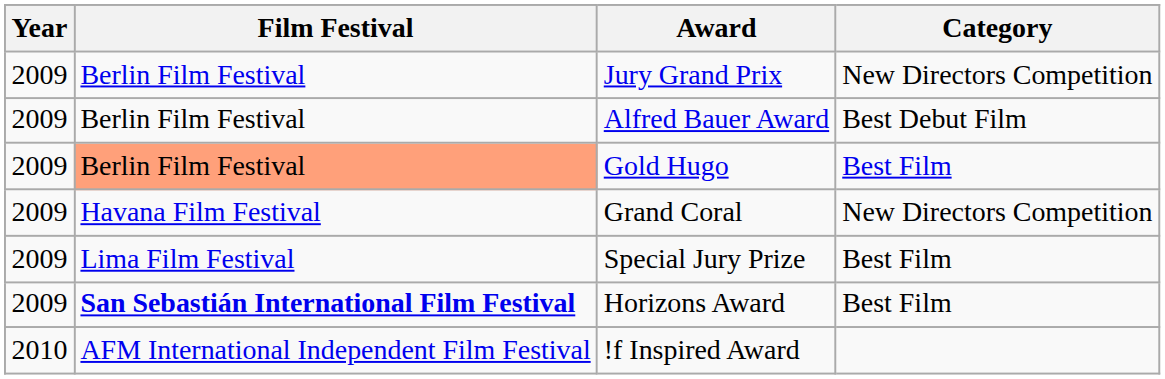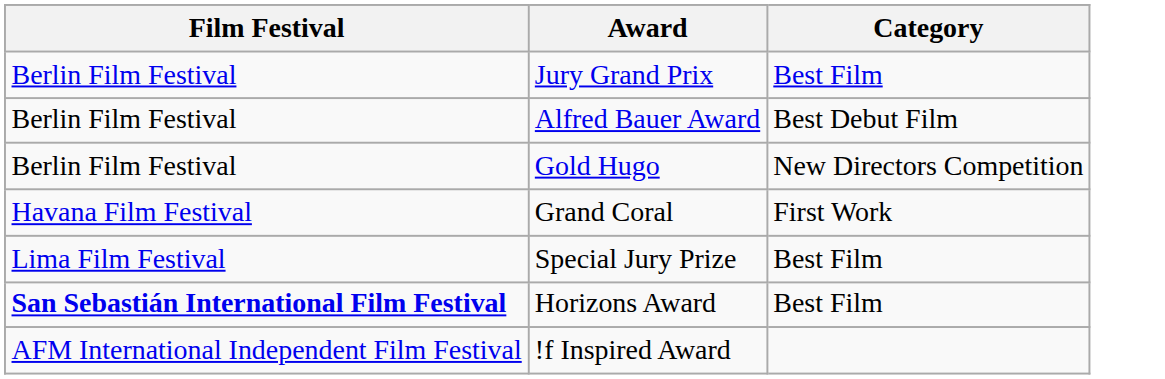 <table class="wikitable" style="font-size:90%;">
 <tr>
-<th>Year</th>
 <th>Film Festival</th>
 <th>Award</th>
 <th>Category</th>
 </tr>
 <tr>
-<td>2009</td>
 <td><a href='#'>Berlin Film Festival</a></td>
 <td><a href='#'>Jury Grand Prix</a></td>
-<td>New Directors Competition</td>
+<td><a href='#'>Best Film</a></td>
 </tr>
 <tr>
-<td>2009</td>
 <td>Berlin Film Festival</td>
 <td><a href='#'>Alfred Bauer Award</a></td>
 <td>Best Debut Film</td>
 </tr>
 <tr>
-<td>2009</td>
-<td style="background: lightsalmon;">Berlin Film Festival</td>
+<td>Berlin Film Festival</td>
 <td><a href='#'>Gold Hugo</a></td>
-<td><a href='#'>Best Film</a></td>
-</tr>
-<tr>
-<td>2009</td>
-<td><a href='#'>Havana Film Festival</a></td>
-<td>Grand Coral</td>
 <td>New Directors Competition</td>
 </tr>
 <tr>
-<td>2009</td>
+<td><a href='#'>Havana Film Festival</a></td>
+<td>Grand Coral</td>
+<td>First Work</td>
+</tr>
+<tr>
 <td><a href='#'>Lima Film Festival</a></td>
 <td>Special Jury Prize</td>
 <td>Best Film</td>
 </tr>
 <tr>
-<td>2009</td>
 <td><strong><a href='#'>San Sebastián International Film Festival</a></strong></td>
 <td>Horizons Award</td>
 <td>Best Film</td>
 </tr>
 <tr>
-<td>2010</td>
 <td><a href='#'>AFM International Independent Film Festival</a></td>
 <td>!f Inspired Award</td>
 <td></td>
 </tr>
 </table>
